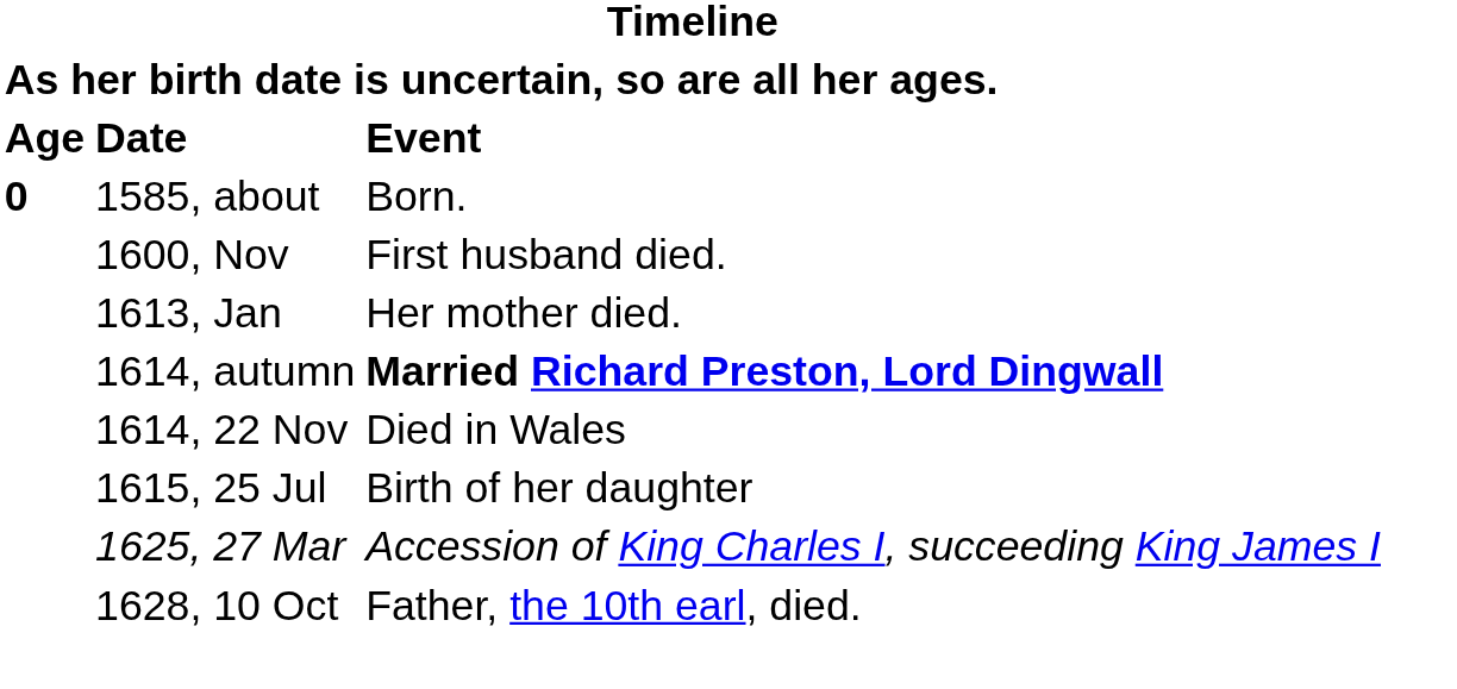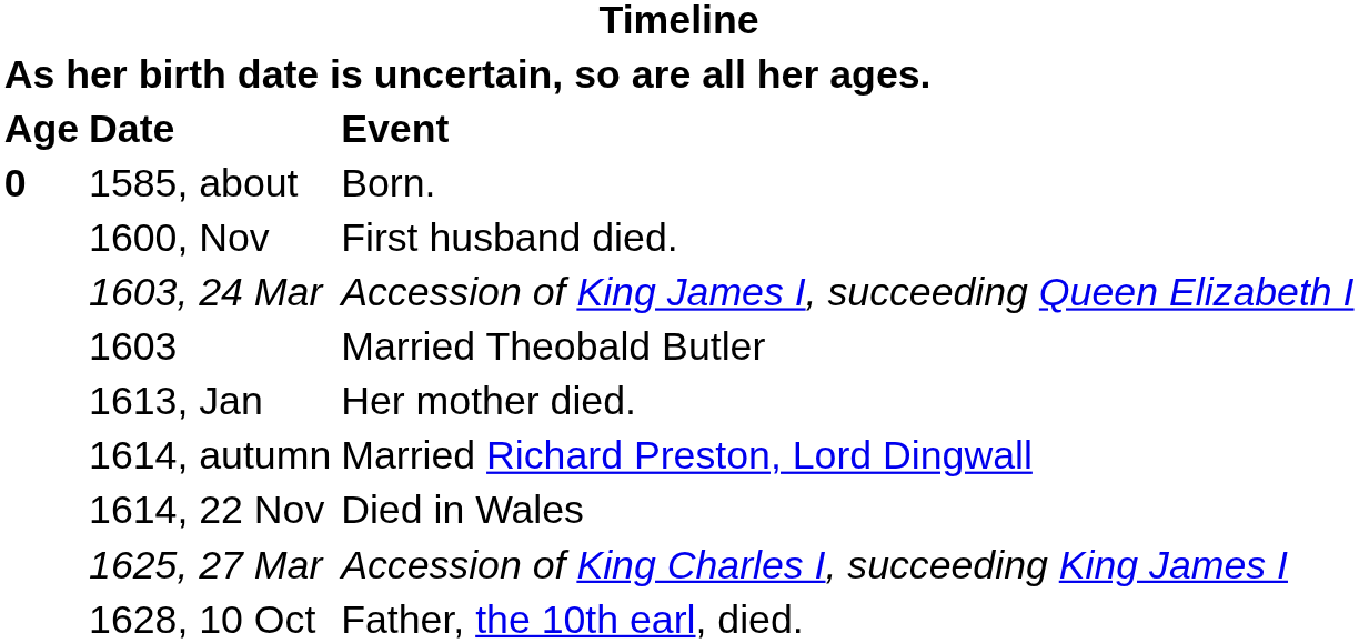 <table>
 <tr>
 <th colspan=3>Timeline</th>
 </tr>
 <tr>
 <td colspan=3><strong>As her birth date is uncertain, so are all her ages.</strong></td>
 </tr>
 <tr>
 <th align="left">Age</th>
 <th align="left">Date</th>
 <th align="left">Event</th>
 </tr>
 <tr>
 <td><strong>0</strong></td>
 <td>1585, about</td>
 <td>Born.</td>
 </tr>
 <tr>
 <td></td>
 <td>1600, Nov</td>
 <td>First husband died.</td>
 </tr>
 <tr>
 <td></td>
+<td><em>1603, 24 Mar</em></td>
+<td><em>Accession of <a href='#'>King James I</a>, succeeding <a href='#'>Queen Elizabeth I</a></em></td>
+</tr>
+<tr>
+<td></td>
+<td>1603</td>
+<td>Married Theobald Butler</td>
+</tr>
+<tr>
+<td></td>
 <td>1613, Jan</td>
 <td>Her mother died.</td>
 </tr>
 <tr>
 <td></td>
 <td>1614, autumn</td>
-<td><strong>Married <a href='#'>Richard Preston, Lord Dingwall</a></strong></td>
+<td>Married <a href='#'>Richard Preston, Lord Dingwall</a></td>
 </tr>
 <tr>
 <td></td>
 <td>1614, 22 Nov</td>
 <td>Died in Wales</td>
-</tr>
-<tr>
-<td></td>
-<td>1615, 25 Jul</td>
-<td>Birth of her daughter</td>
 </tr>
 <tr>
 <td></td>
 <td><em>1625, 27 Mar</em></td>
 <td><em>Accession of <a href='#'>King Charles I</a>, succeeding <a href='#'>King James I</a></em></td>
 </tr>
 <tr>
 <td></td>
 <td>1628, 10 Oct</td>
 <td>Father, <a href='#'>the 10th earl</a>, died.</td>
 </tr>
 </table>
